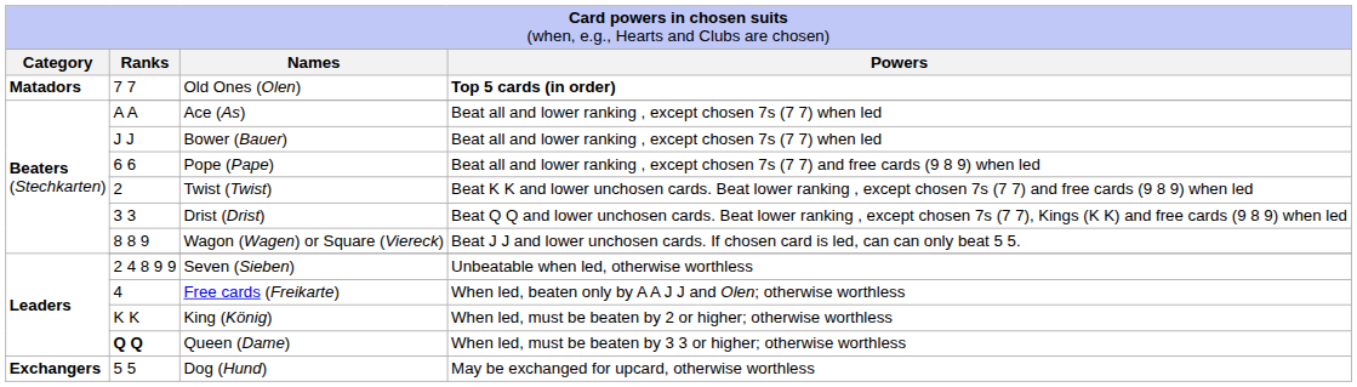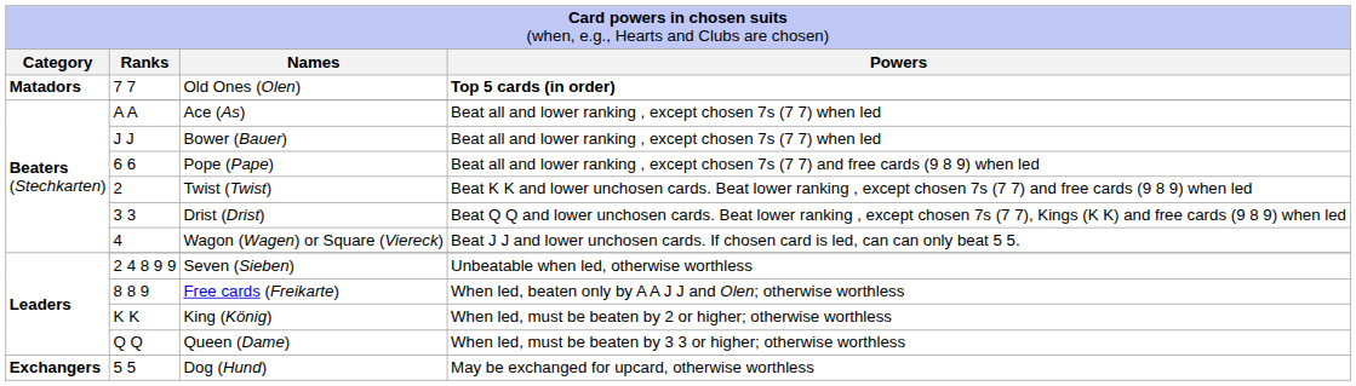 <table class="wikitable" align = "left" style="background: #ffffff; margin-left: 1em; border-spacing: 1px;">
 <tr align="center">
 <td style="background: #c0c8f8;" colspan="4" width="340"><strong>Card powers in chosen suits</strong> <br> (when, e.g., Hearts and Clubs are chosen)</td>
 </tr>
 <tr align="center">
 <th>Category</th>
 <th>Ranks</th>
 <th>Names</th>
 <th>Powers</th>
 </tr>
 <tr>
 <td><strong>Matadors</strong></td>
 <td>7 7</td>
 <td>Old Ones (<em>Olen</em>)</td>
 <td><strong>Top 5 cards (in order)</strong></td>
 </tr>
 <tr>
 <td rowspan = "7"><strong>Beaters</strong><br>(<em>Stechkarten</em>)</td>
 </tr>
 <tr>
 <td>A A</td>
 <td>Ace (<em>As</em>)</td>
 <td>Beat all   and lower ranking  , except chosen 7s (7 7) when led</td>
 </tr>
 <tr>
 <td>J J</td>
 <td>Bower (<em>Bauer</em>)</td>
 <td>Beat all   and lower ranking  , except chosen 7s (7 7) when led</td>
 </tr>
 <tr>
 <td>6 6</td>
 <td>Pope (<em>Pape</em>)</td>
 <td>Beat all   and lower ranking  , except chosen 7s (7 7) and free cards (9 8 9) when led</td>
 </tr>
 <tr>
 <td>2</td>
 <td>Twist (<em>Twist</em>)</td>
 <td>Beat K K and lower unchosen cards. Beat lower ranking  , except chosen 7s (7 7) and free cards (9 8 9) when led</td>
 </tr>
 <tr>
 <td>3 3</td>
 <td>Drist (<em>Drist</em>)</td>
 <td>Beat Q Q and lower unchosen cards. Beat lower ranking  , except chosen 7s (7 7), Kings (K K) and free cards (9 8 9) when led</td>
 </tr>
 <tr>
-<td>8 8 9</td>
+<td>4</td>
 <td>Wagon (<em>Wagen</em>) or Square (<em>Viereck</em>)</td>
 <td>Beat J J and lower unchosen cards. If chosen card is led, can can only beat 5 5.</td>
 </tr>
 <tr>
 <td rowspan = 5><strong>Leaders</strong></td>
 </tr>
 <tr>
 <td>2 4 8 9 9</td>
 <td>Seven (<em>Sieben</em>)</td>
 <td>Unbeatable when led, otherwise worthless</td>
 </tr>
 <tr>
-<td>4</td>
+<td>8 8 9</td>
 <td><a href='#'>Free cards</a> (<em>Freikarte</em>)</td>
 <td>When led, beaten only by A A J J and <em>Olen</em>; otherwise worthless</td>
 </tr>
 <tr>
 <td>K K</td>
 <td>King (<em>König</em>)</td>
 <td>When led, must be beaten by 2 or higher; otherwise worthless</td>
 </tr>
 <tr>
-<td><strong>Q Q</strong></td>
+<td>Q Q</td>
 <td>Queen (<em>Dame</em>)</td>
 <td>When led, must be beaten by 3 3 or higher; otherwise worthless</td>
 </tr>
 <tr>
 <td><strong>Exchangers</strong></td>
 <td>5 5</td>
 <td>Dog (<em>Hund</em>)</td>
 <td>May be exchanged for upcard, otherwise worthless</td>
 </tr>
 </table>
